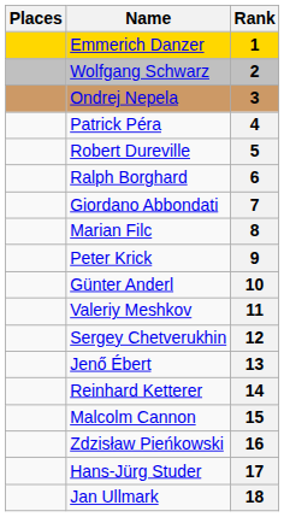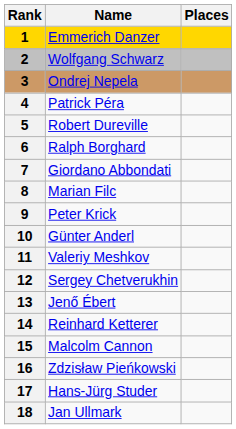 <table class="wikitable">
 <tr>
+<th>Rank</th>
+<th>Name</th>
 <th>Places</th>
-<th>Name</th>
-<th>Rank</th>
 </tr>
 <tr bgcolor="gold">
+<td align="center"><strong>1</strong></td>
+<td> <a href='#'>Emmerich Danzer</a></td>
 <td></td>
-<td> <a href='#'>Emmerich Danzer</a></td>
-<td align="center"><strong>1</strong></td>
 </tr>
 <tr bgcolor="silver">
+<td align="center"><strong>2</strong></td>
+<td> <a href='#'>Wolfgang Schwarz</a></td>
 <td></td>
-<td> <a href='#'>Wolfgang Schwarz</a></td>
-<td align="center"><strong>2</strong></td>
 </tr>
 <tr bgcolor="cc9966">
+<td align="center"><strong>3</strong></td>
+<td> <a href='#'>Ondrej Nepela</a></td>
 <td></td>
-<td> <a href='#'>Ondrej Nepela</a></td>
-<td align="center"><strong>3</strong></td>
 </tr>
 <tr>
+<th>4</th>
+<td> <a href='#'>Patrick Péra</a></td>
 <td></td>
-<td> <a href='#'>Patrick Péra</a></td>
-<th>4</th>
 </tr>
 <tr>
+<th>5</th>
+<td> <a href='#'>Robert Dureville</a></td>
 <td></td>
-<td> <a href='#'>Robert Dureville</a></td>
-<th>5</th>
 </tr>
 <tr>
+<th>6</th>
+<td> <a href='#'>Ralph Borghard</a></td>
 <td></td>
-<td> <a href='#'>Ralph Borghard</a></td>
-<th>6</th>
 </tr>
 <tr>
+<th>7</th>
+<td> <a href='#'>Giordano Abbondati</a></td>
 <td></td>
-<td> <a href='#'>Giordano Abbondati</a></td>
-<th>7</th>
 </tr>
 <tr>
+<th>8</th>
+<td> <a href='#'>Marian Filc</a></td>
 <td></td>
-<td> <a href='#'>Marian Filc</a></td>
-<th>8</th>
 </tr>
 <tr>
+<th>9</th>
+<td> <a href='#'>Peter Krick</a></td>
 <td></td>
-<td> <a href='#'>Peter Krick</a></td>
-<th>9</th>
 </tr>
 <tr>
+<th>10</th>
+<td> <a href='#'>Günter Anderl</a></td>
 <td></td>
-<td> <a href='#'>Günter Anderl</a></td>
-<th>10</th>
 </tr>
 <tr>
+<th>11</th>
+<td> <a href='#'>Valeriy Meshkov</a></td>
 <td></td>
-<td> <a href='#'>Valeriy Meshkov</a></td>
-<th>11</th>
 </tr>
 <tr>
+<th>12</th>
+<td> <a href='#'>Sergey Chetverukhin</a></td>
 <td></td>
-<td> <a href='#'>Sergey Chetverukhin</a></td>
-<th>12</th>
 </tr>
 <tr>
+<th>13</th>
+<td> <a href='#'>Jenő Ébert</a></td>
 <td></td>
-<td> <a href='#'>Jenő Ébert</a></td>
-<th>13</th>
 </tr>
 <tr>
+<th>14</th>
+<td> <a href='#'>Reinhard Ketterer</a></td>
 <td></td>
-<td> <a href='#'>Reinhard Ketterer</a></td>
-<th>14</th>
 </tr>
 <tr>
+<th>15</th>
+<td> <a href='#'>Malcolm Cannon</a></td>
 <td></td>
-<td> <a href='#'>Malcolm Cannon</a></td>
-<th>15</th>
 </tr>
 <tr>
+<th>16</th>
+<td> <a href='#'>Zdzisław Pieńkowski</a></td>
 <td></td>
-<td> <a href='#'>Zdzisław Pieńkowski</a></td>
-<th>16</th>
 </tr>
 <tr>
+<th>17</th>
+<td> <a href='#'>Hans-Jürg Studer</a></td>
 <td></td>
-<td> <a href='#'>Hans-Jürg Studer</a></td>
-<th>17</th>
 </tr>
 <tr>
+<th>18</th>
+<td> <a href='#'>Jan Ullmark</a></td>
 <td></td>
-<td> <a href='#'>Jan Ullmark</a></td>
-<th>18</th>
 </tr>
 </table>
